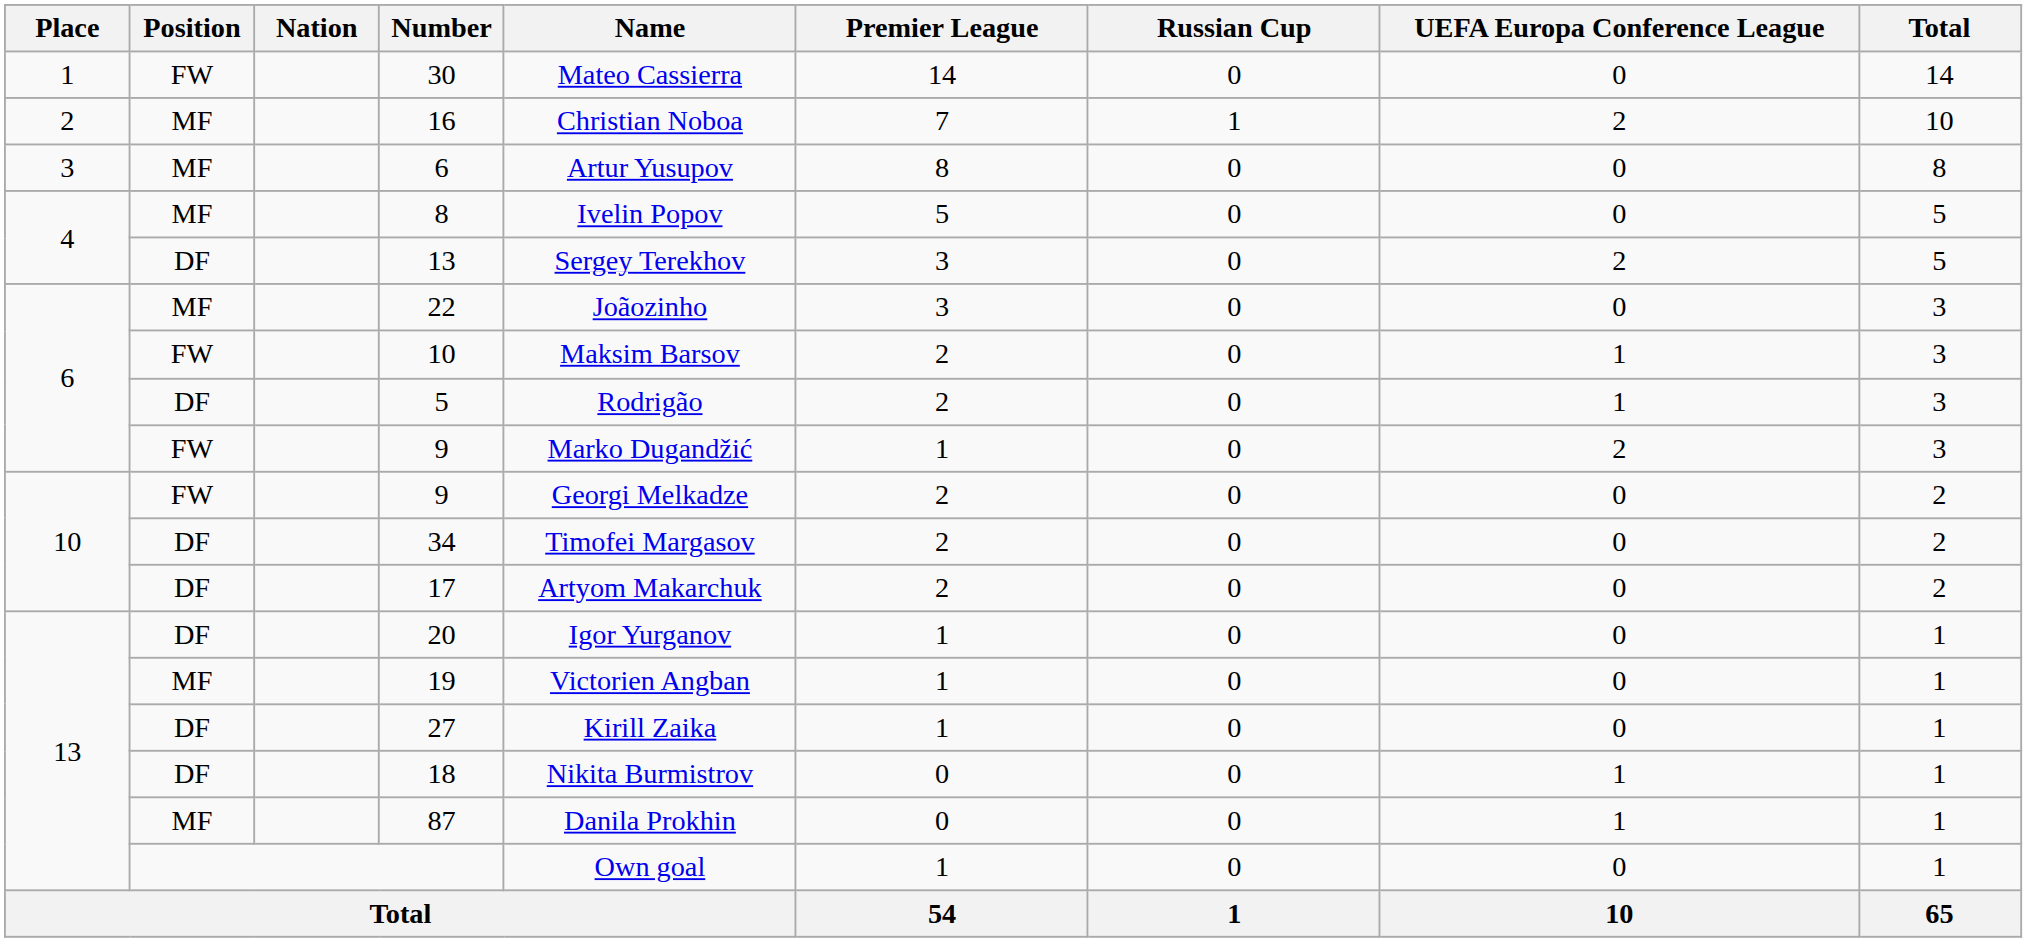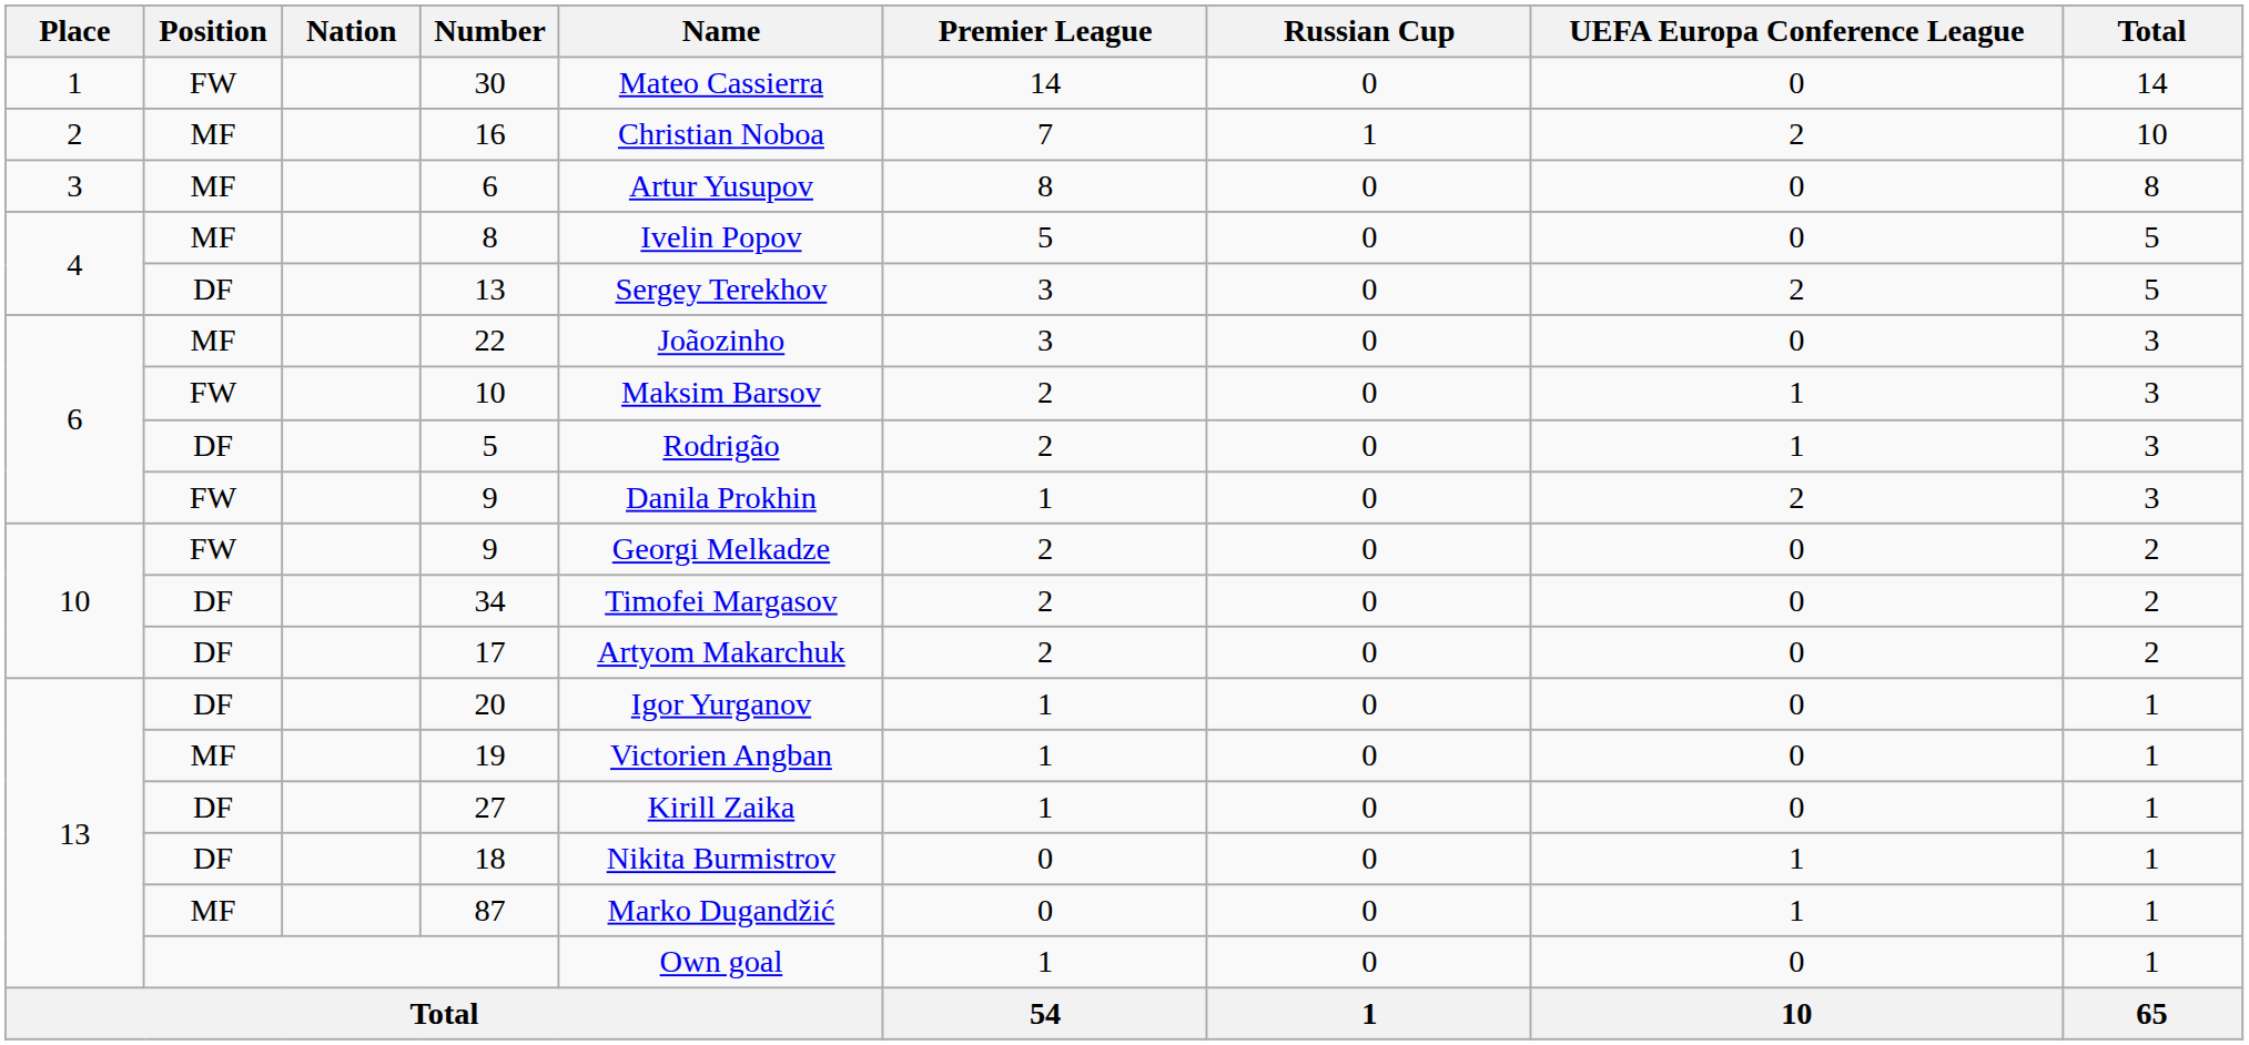 <table class="wikitable" style="font-size: 95%; text-align: center;">
 <tr>
 <th width=60>Place</th>
 <th width=60>Position</th>
 <th width=60>Nation</th>
 <th width=60>Number</th>
 <th width=150>Name</th>
 <th width=150>Premier League</th>
 <th width=150>Russian Cup</th>
 <th width=250>UEFA Europa Conference League</th>
 <th width=80>Total</th>
 </tr>
 <tr>
 <td>1</td>
 <td>FW</td>
 <td></td>
 <td>30</td>
 <td><a href='#'>Mateo Cassierra</a></td>
 <td>14</td>
 <td>0</td>
 <td>0</td>
 <td>14</td>
 </tr>
 <tr>
 <td>2</td>
 <td>MF</td>
 <td></td>
 <td>16</td>
 <td><a href='#'>Christian Noboa</a></td>
 <td>7</td>
 <td>1</td>
 <td>2</td>
 <td>10</td>
 </tr>
 <tr>
 <td>3</td>
 <td>MF</td>
 <td></td>
 <td>6</td>
 <td><a href='#'>Artur Yusupov</a></td>
 <td>8</td>
 <td>0</td>
 <td>0</td>
 <td>8</td>
 </tr>
 <tr>
 <td rowspan="2">4</td>
 <td>MF</td>
 <td></td>
 <td>8</td>
 <td><a href='#'>Ivelin Popov</a></td>
 <td>5</td>
 <td>0</td>
 <td>0</td>
 <td>5</td>
 </tr>
 <tr>
 <td>DF</td>
 <td></td>
 <td>13</td>
 <td><a href='#'>Sergey Terekhov</a></td>
 <td>3</td>
 <td>0</td>
 <td>2</td>
 <td>5</td>
 </tr>
 <tr>
 <td rowspan="4">6</td>
 <td>MF</td>
 <td></td>
 <td>22</td>
 <td><a href='#'>Joãozinho</a></td>
 <td>3</td>
 <td>0</td>
 <td>0</td>
 <td>3</td>
 </tr>
 <tr>
 <td>FW</td>
 <td></td>
 <td>10</td>
 <td><a href='#'>Maksim Barsov</a></td>
 <td>2</td>
 <td>0</td>
 <td>1</td>
 <td>3</td>
 </tr>
 <tr>
 <td>DF</td>
 <td></td>
 <td>5</td>
 <td><a href='#'>Rodrigão</a></td>
 <td>2</td>
 <td>0</td>
 <td>1</td>
 <td>3</td>
 </tr>
 <tr>
 <td>FW</td>
 <td></td>
 <td>9</td>
-<td><a href='#'>Marko Dugandžić</a></td>
+<td><a href='#'>Danila Prokhin</a></td>
 <td>1</td>
 <td>0</td>
 <td>2</td>
 <td>3</td>
 </tr>
 <tr>
 <td rowspan="3">10</td>
 <td>FW</td>
 <td></td>
 <td>9</td>
 <td><a href='#'>Georgi Melkadze</a></td>
 <td>2</td>
 <td>0</td>
 <td>0</td>
 <td>2</td>
 </tr>
 <tr>
 <td>DF</td>
 <td></td>
 <td>34</td>
 <td><a href='#'>Timofei Margasov</a></td>
 <td>2</td>
 <td>0</td>
 <td>0</td>
 <td>2</td>
 </tr>
 <tr>
 <td>DF</td>
 <td></td>
 <td>17</td>
 <td><a href='#'>Artyom Makarchuk</a></td>
 <td>2</td>
 <td>0</td>
 <td>0</td>
 <td>2</td>
 </tr>
 <tr>
 <td rowspan="6">13</td>
 <td>DF</td>
 <td></td>
 <td>20</td>
 <td><a href='#'>Igor Yurganov</a></td>
 <td>1</td>
 <td>0</td>
 <td>0</td>
 <td>1</td>
 </tr>
 <tr>
 <td>MF</td>
 <td></td>
 <td>19</td>
 <td><a href='#'>Victorien Angban</a></td>
 <td>1</td>
 <td>0</td>
 <td>0</td>
 <td>1</td>
 </tr>
 <tr>
 <td>DF</td>
 <td></td>
 <td>27</td>
 <td><a href='#'>Kirill Zaika</a></td>
 <td>1</td>
 <td>0</td>
 <td>0</td>
 <td>1</td>
 </tr>
 <tr>
 <td>DF</td>
 <td></td>
 <td>18</td>
 <td><a href='#'>Nikita Burmistrov</a></td>
 <td>0</td>
 <td>0</td>
 <td>1</td>
 <td>1</td>
 </tr>
 <tr>
 <td>MF</td>
 <td></td>
 <td>87</td>
-<td><a href='#'>Danila Prokhin</a></td>
+<td><a href='#'>Marko Dugandžić</a></td>
 <td>0</td>
 <td>0</td>
 <td>1</td>
 <td>1</td>
 </tr>
 <tr>
 <td colspan="3"></td>
 <td><a href='#'>Own goal</a></td>
 <td>1</td>
 <td>0</td>
 <td>0</td>
 <td>1</td>
 </tr>
 <tr>
 <th colspan=5>Total</th>
 <th>54</th>
 <th>1</th>
 <th>10</th>
 <th>65</th>
 </tr>
 </table>
